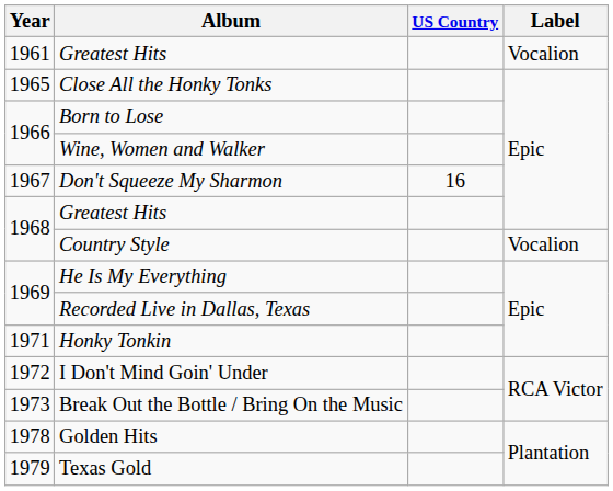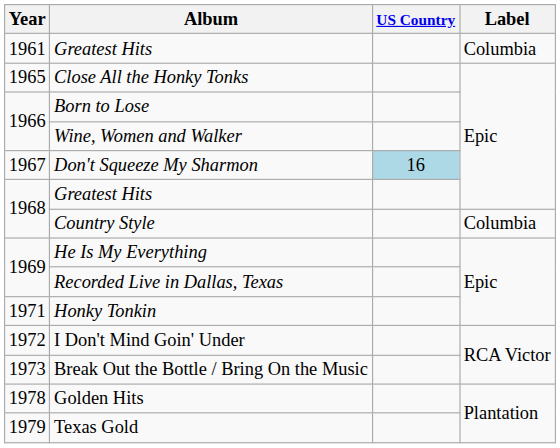 <table class="wikitable">
 <tr>
 <th>Year</th>
 <th>Album</th>
 <th><small><a href='#'>US Country</a></small></th>
 <th>Label</th>
 </tr>
 <tr>
 <td>1961</td>
 <td><em>Greatest Hits</em></td>
 <td></td>
-<td rowspan="1">Vocalion</td>
+<td>Columbia</td>
 </tr>
 <tr>
 <td>1965</td>
 <td><em>Close All the Honky Tonks</em></td>
 <td></td>
 <td rowspan="5">Epic</td>
 </tr>
 <tr>
 <td rowspan="2">1966</td>
 <td><em>Born to Lose</em></td>
 <td></td>
 </tr>
 <tr>
 <td><em>Wine, Women and Walker</em></td>
 <td></td>
 </tr>
 <tr>
 <td>1967</td>
 <td><em>Don't Squeeze My Sharmon</em></td>
-<td align="center">16</td>
+<td align="center" style="background: lightblue;">16</td>
 </tr>
 <tr>
 <td rowspan="2">1968</td>
 <td><em>Greatest Hits</em></td>
 <td></td>
 </tr>
 <tr>
 <td><em>Country Style</em></td>
 <td></td>
-<td rowspan="1">Vocalion</td>
+<td>Columbia</td>
 </tr>
 <tr>
 <td rowspan="2">1969</td>
 <td><em>He Is My Everything</em></td>
 <td></td>
 <td rowspan="3">Epic</td>
 </tr>
 <tr>
 <td><em>Recorded Live in Dallas, Texas</em></td>
 <td></td>
 </tr>
 <tr>
 <td>1971</td>
 <td><em>Honky Tonkin<strong></td>
 <td></td>
 </tr>
 <tr>
 <td>1972</td>
 <td></em>I Don't Mind Goin' Under<em></td>
 <td></td>
 <td rowspan="2">RCA Victor</td>
 </tr>
 <tr>
 <td>1973</td>
 <td></em>Break Out the Bottle / Bring On the Music<em></td>
 <td></td>
 </tr>
 <tr>
 <td>1978</td>
 <td></em>Golden Hits<em></td>
 <td></td>
 <td rowspan="2">Plantation</td>
 </tr>
 <tr>
 <td>1979</td>
 <td></em>Texas Gold<em></td>
 <td></td>
 </tr>
 </table>
